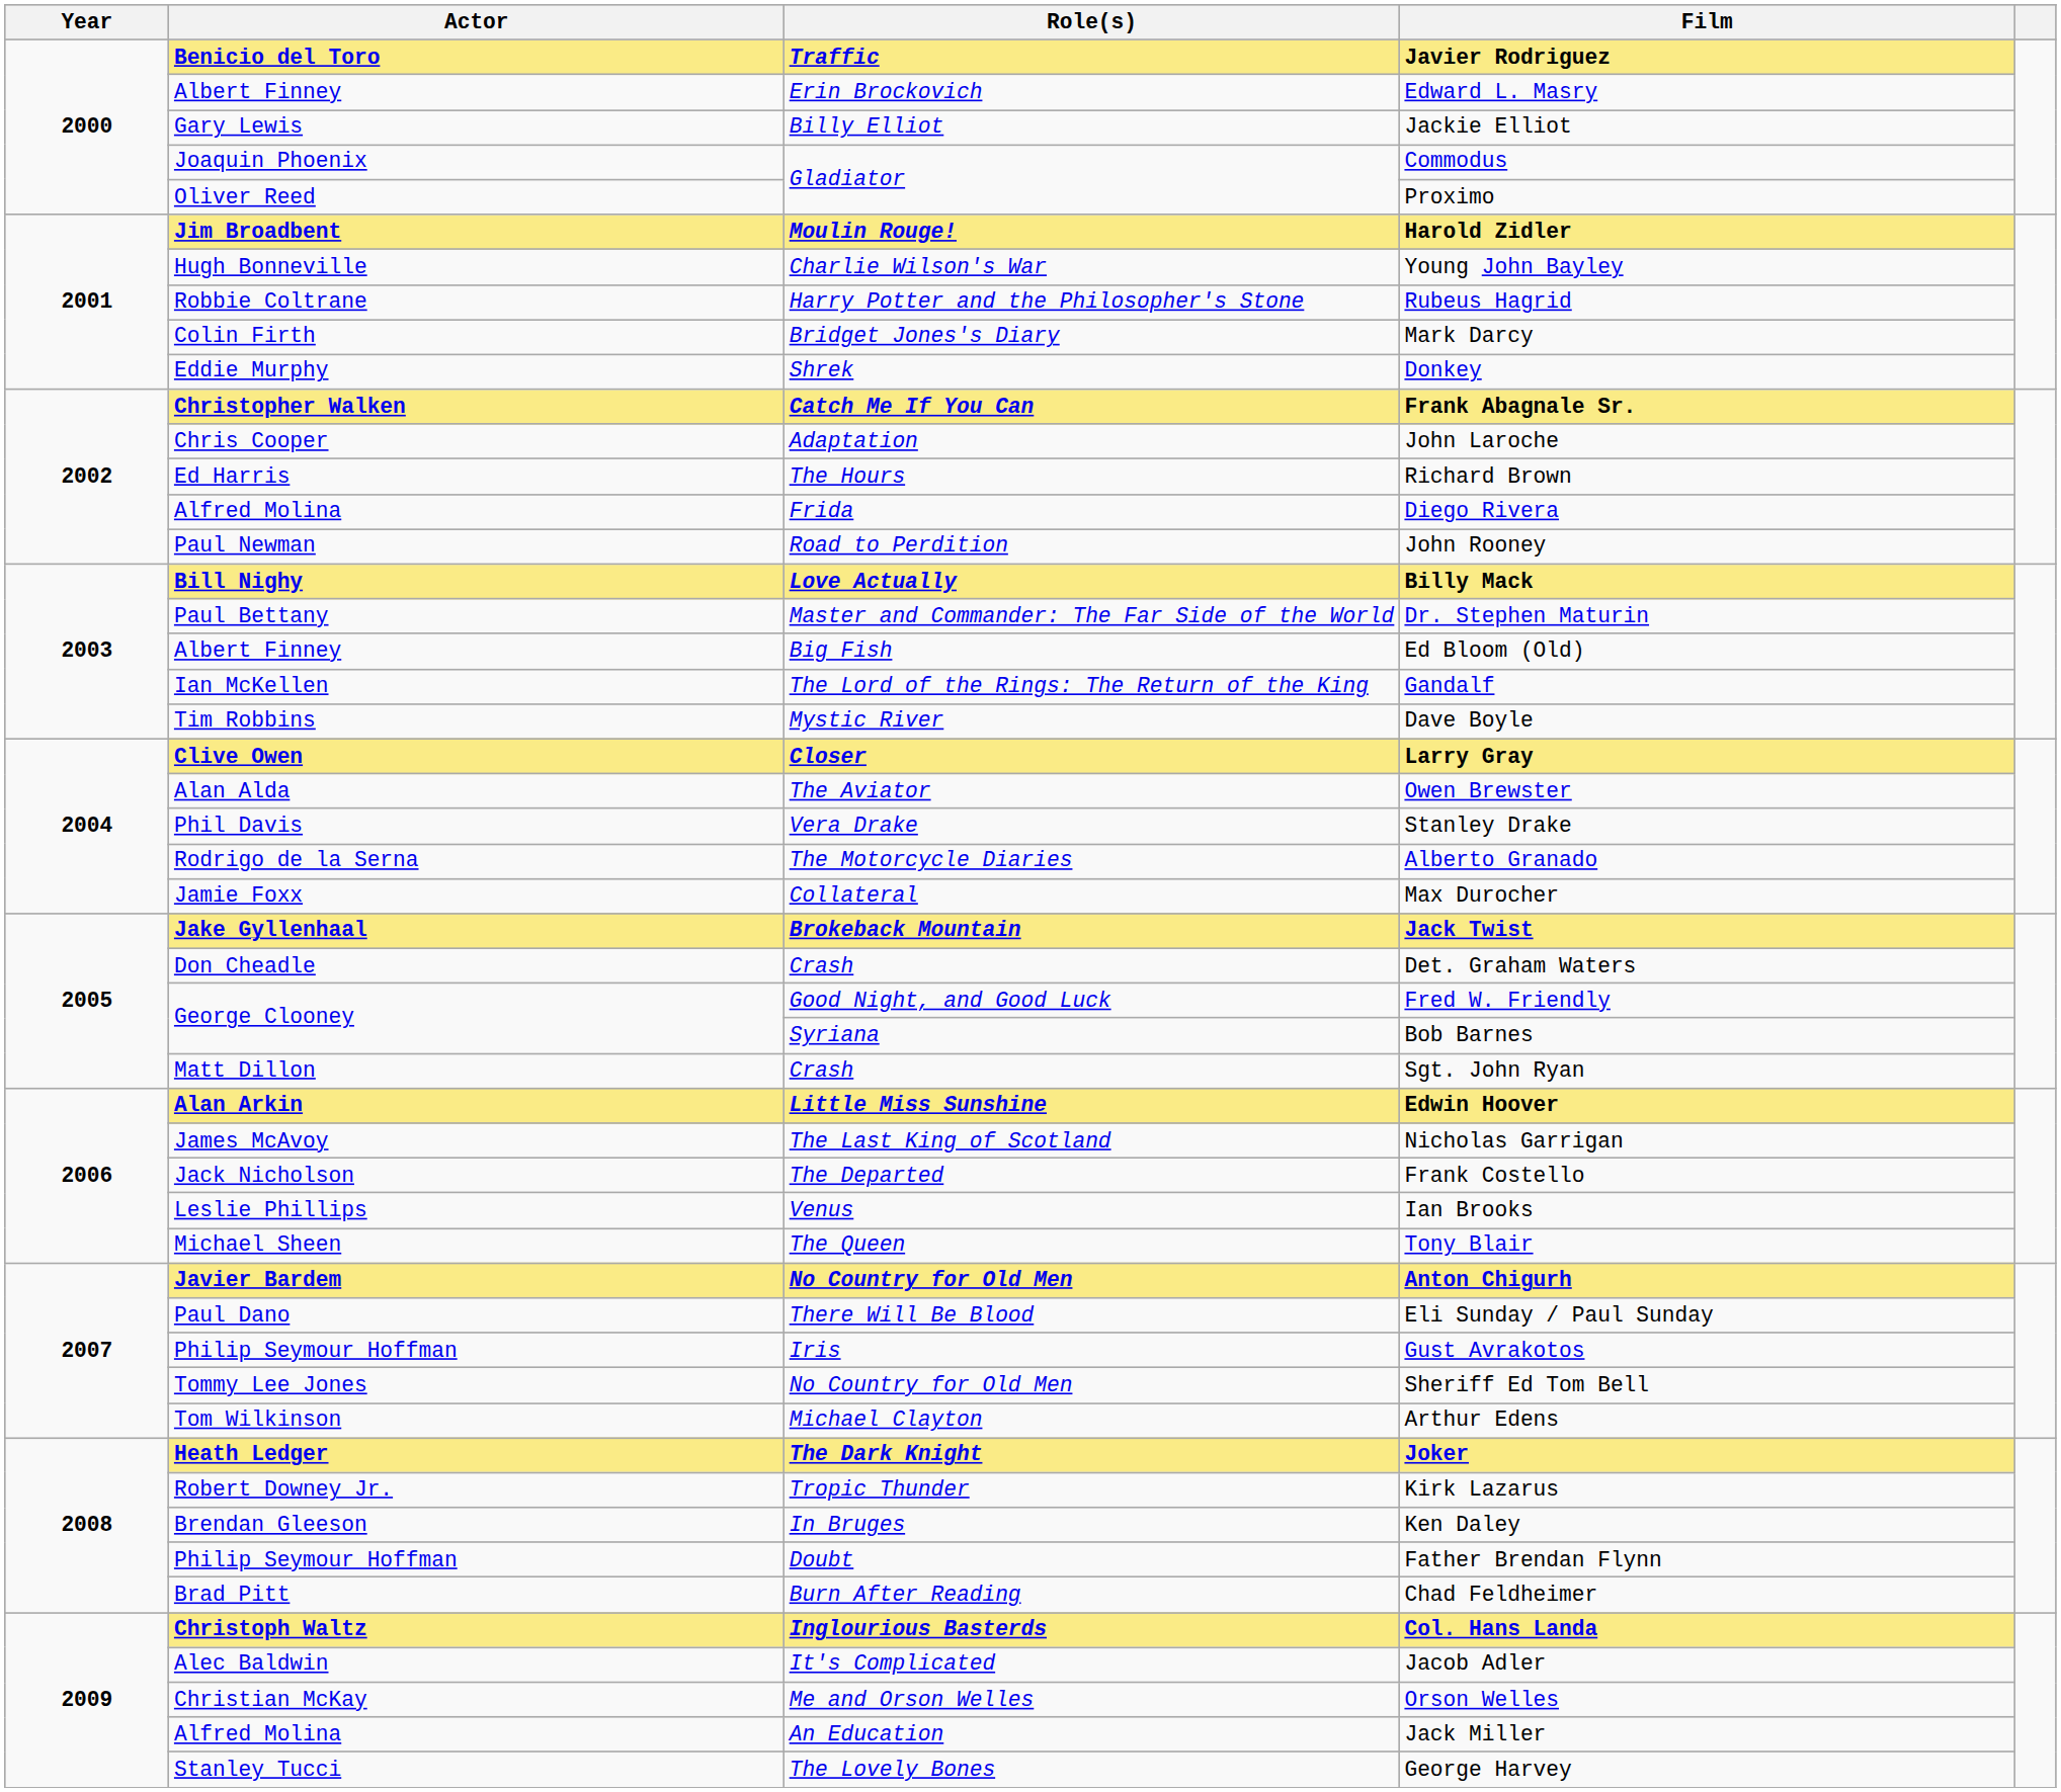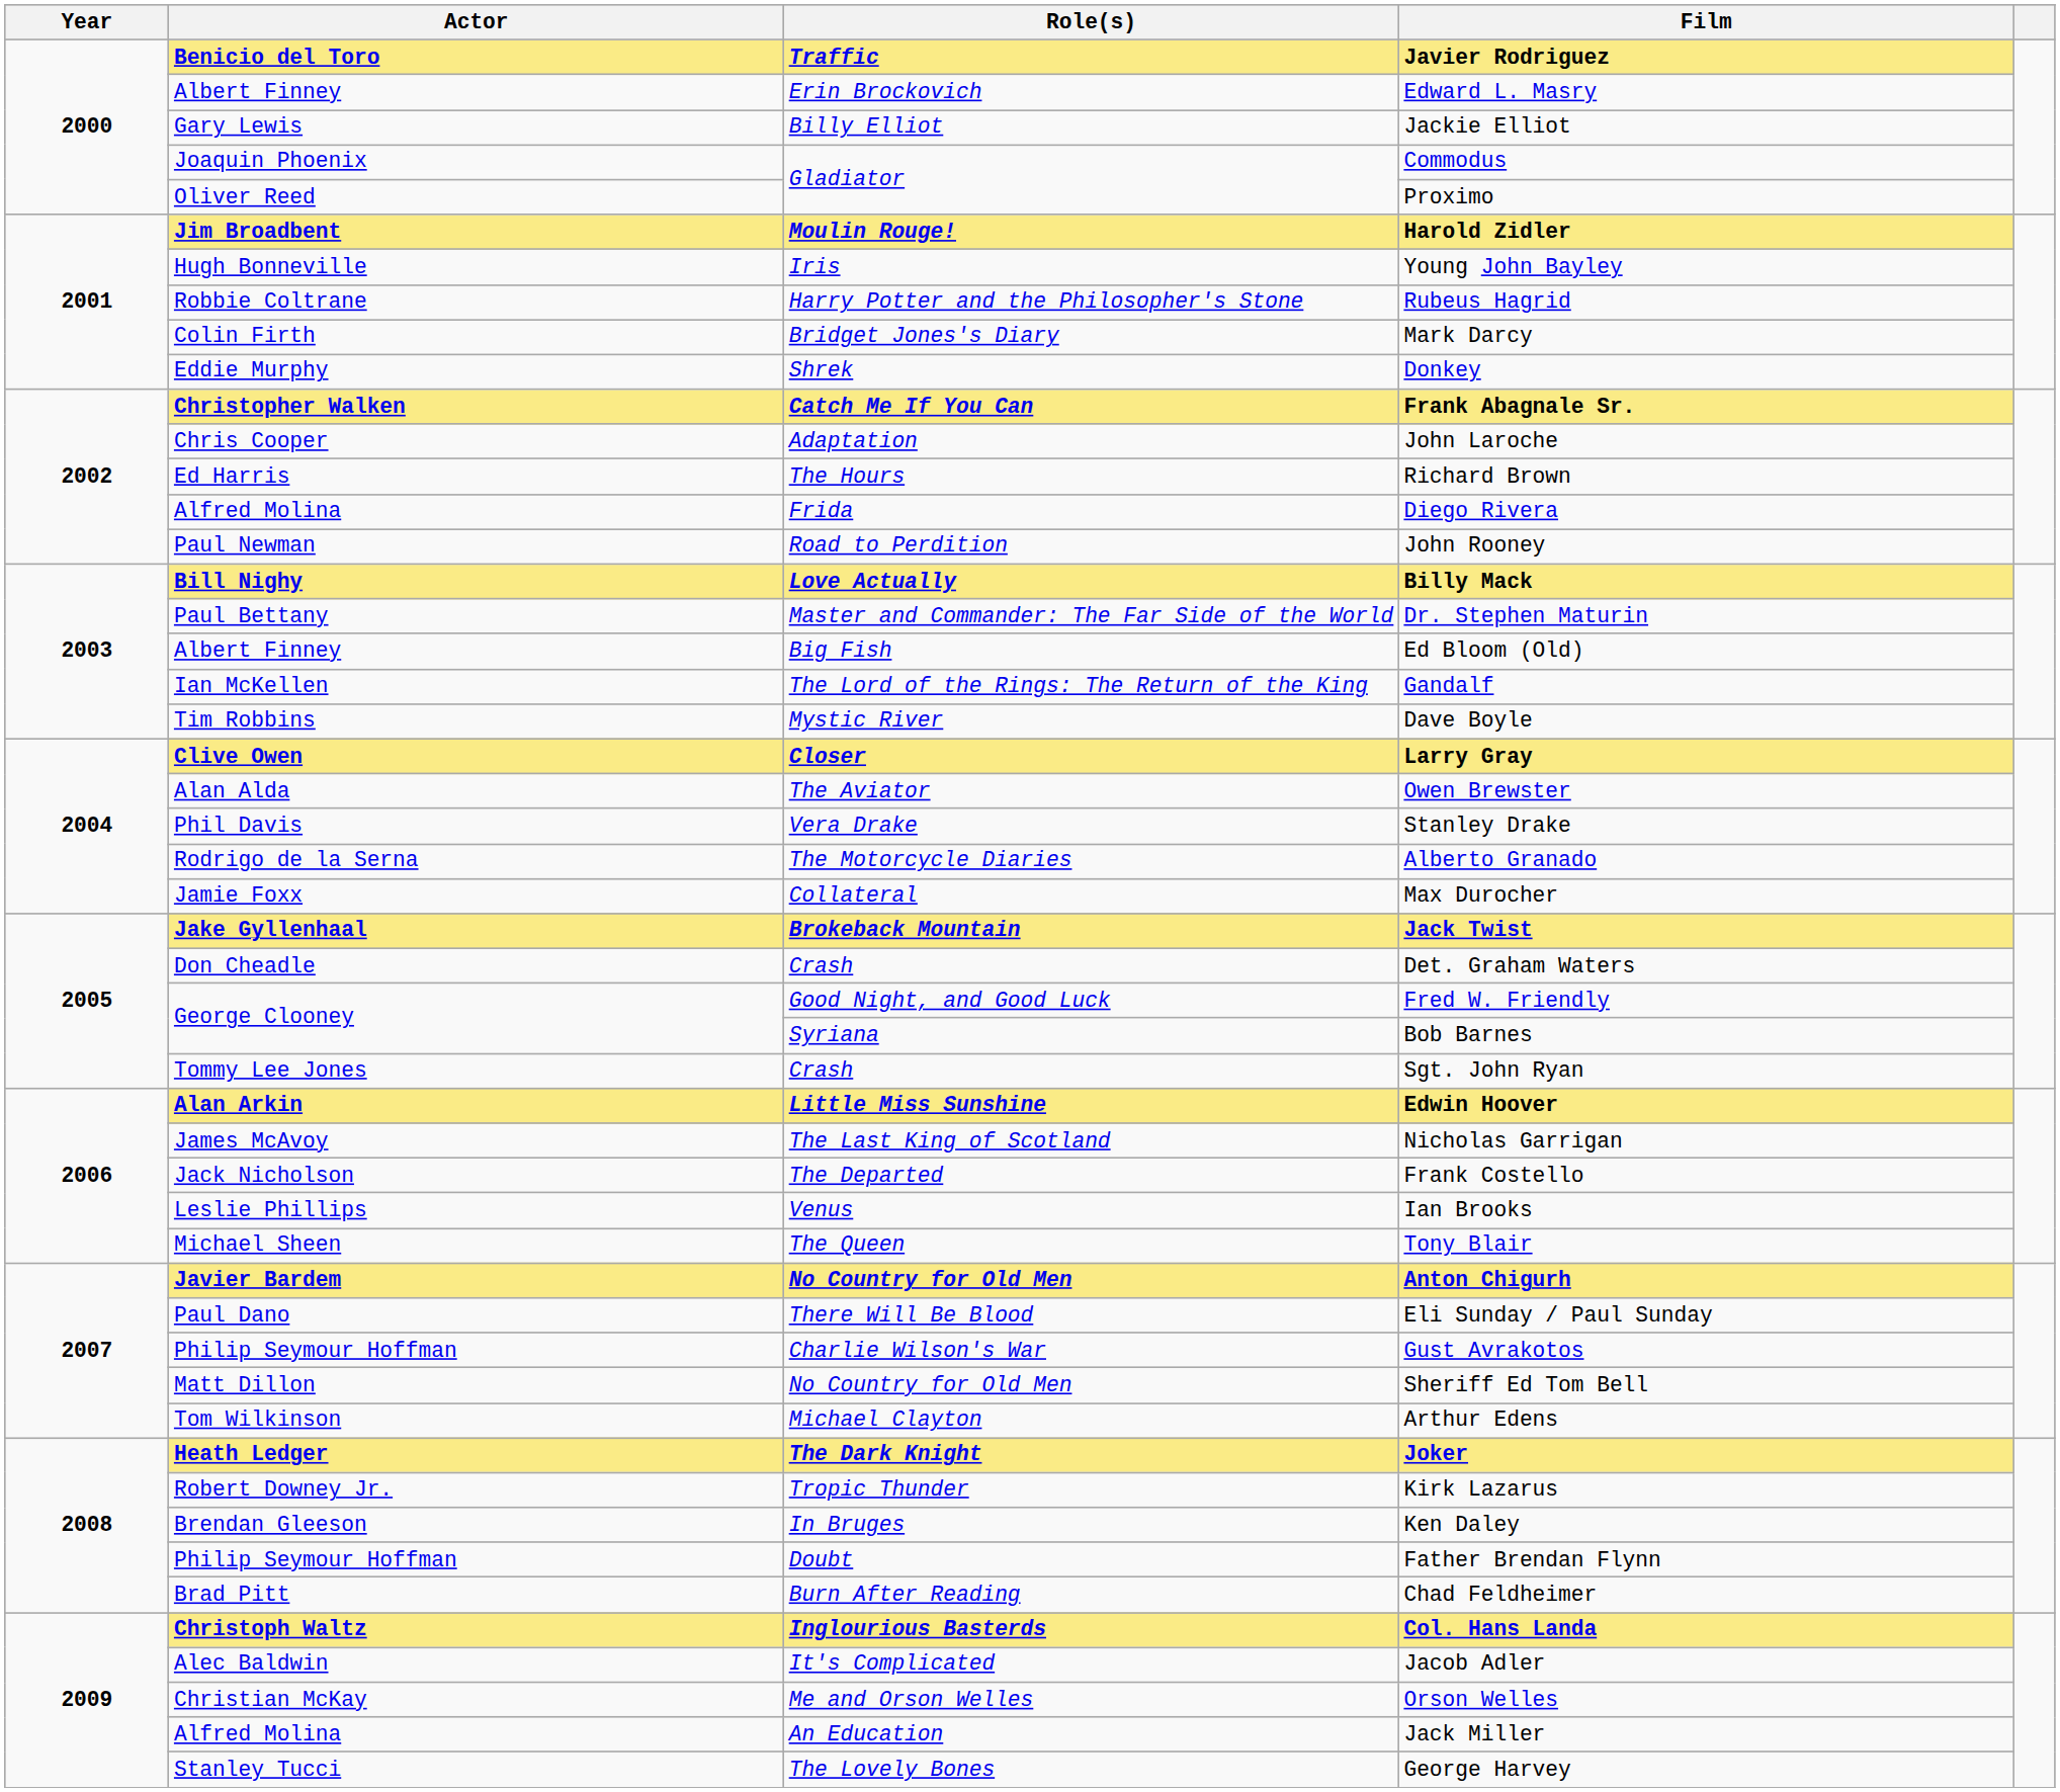 <table class="wikitable sortable">
 <tr>
 <th scope="col" style="width:8%;">Year</th>
 <th scope="col" style="width:30%;">Actor</th>
 <th scope="col" style="width:30%;">Role(s)</th>
 <th scope="col" style="width:30%;">Film</th>
 <th scope="col" style="width:2%;" class="unsortable"></th>
 </tr>
 <tr>
 <td rowspan="5", align=center><strong>2000</strong><br></td>
 <td style="background:#FAEB86"><strong><a href='#'>Benicio del Toro</a></strong></td>
 <td style="background:#FAEB86"><strong><em><a href='#'>Traffic</a></em></strong></td>
 <td style="background:#FAEB86"><strong>Javier Rodriguez</strong></td>
 <td rowspan=5></td>
 </tr>
 <tr>
 <td><a href='#'>Albert Finney</a></td>
 <td><em><a href='#'>Erin Brockovich</a></em></td>
 <td><a href='#'>Edward L. Masry</a></td>
 </tr>
 <tr>
 <td><a href='#'>Gary Lewis</a></td>
 <td><em><a href='#'>Billy Elliot</a></em></td>
 <td>Jackie Elliot</td>
 </tr>
 <tr>
 <td><a href='#'>Joaquin Phoenix</a></td>
 <td rowspan="2"><em><a href='#'>Gladiator</a></em></td>
 <td><a href='#'>Commodus</a></td>
 </tr>
 <tr>
 <td><a href='#'>Oliver Reed</a> </td>
 <td>Proximo</td>
 </tr>
 <tr>
 <td rowspan="5", align=center><strong>2001</strong><br></td>
 <td style="background:#FAEB86"><strong><a href='#'>Jim Broadbent</a></strong></td>
 <td style="background:#FAEB86"><strong><em><a href='#'>Moulin Rouge!</a></em></strong></td>
 <td style="background:#FAEB86"><strong>Harold Zidler</strong></td>
 <td rowspan=5></td>
 </tr>
 <tr>
 <td><a href='#'>Hugh Bonneville</a></td>
-<td><em><a href='#'>Charlie Wilson's War</a></em></td>
+<td><em><a href='#'>Iris</a></em></td>
 <td>Young <a href='#'>John Bayley</a></td>
 </tr>
 <tr>
 <td><a href='#'>Robbie Coltrane</a></td>
 <td><em><a href='#'>Harry Potter and the Philosopher's Stone</a></em></td>
 <td><a href='#'>Rubeus Hagrid</a></td>
 </tr>
 <tr>
 <td><a href='#'>Colin Firth</a></td>
 <td><em><a href='#'>Bridget Jones's Diary</a></em></td>
 <td>Mark Darcy</td>
 </tr>
 <tr>
 <td><a href='#'>Eddie Murphy</a> </td>
 <td><em><a href='#'>Shrek</a></em></td>
 <td><a href='#'>Donkey</a></td>
 </tr>
 <tr>
 <td rowspan="5", align=center><strong>2002</strong><br></td>
 <td style="background:#FAEB86"><strong><a href='#'>Christopher Walken</a></strong></td>
 <td style="background:#FAEB86"><strong><em><a href='#'>Catch Me If You Can</a></em></strong></td>
 <td style="background:#FAEB86"><strong>Frank Abagnale Sr.</strong></td>
 <td rowspan=5></td>
 </tr>
 <tr>
 <td><a href='#'>Chris Cooper</a></td>
 <td><em><a href='#'>Adaptation</a></em></td>
 <td>John Laroche</td>
 </tr>
 <tr>
 <td><a href='#'>Ed Harris</a></td>
 <td><em><a href='#'>The Hours</a></em></td>
 <td>Richard Brown</td>
 </tr>
 <tr>
 <td><a href='#'>Alfred Molina</a></td>
 <td><em><a href='#'>Frida</a></em></td>
 <td><a href='#'>Diego Rivera</a></td>
 </tr>
 <tr>
 <td><a href='#'>Paul Newman</a></td>
 <td><em><a href='#'>Road to Perdition</a></em></td>
 <td>John Rooney</td>
 </tr>
 <tr>
 <td rowspan="5", align=center><strong>2003</strong><br></td>
 <td style="background:#FAEB86"><strong><a href='#'>Bill Nighy</a></strong></td>
 <td style="background:#FAEB86"><strong><em><a href='#'>Love Actually</a></em></strong></td>
 <td style="background:#FAEB86"><strong>Billy Mack</strong></td>
 <td rowspan=5></td>
 </tr>
 <tr>
 <td><a href='#'>Paul Bettany</a></td>
 <td><em><a href='#'>Master and Commander: The Far Side of the World</a></em></td>
 <td><a href='#'>Dr. Stephen Maturin</a></td>
 </tr>
 <tr>
 <td><a href='#'>Albert Finney</a></td>
 <td><em><a href='#'>Big Fish</a></em></td>
 <td>Ed Bloom (Old)</td>
 </tr>
 <tr>
 <td><a href='#'>Ian McKellen</a></td>
 <td><em><a href='#'>The Lord of the Rings: The Return of the King</a></em></td>
 <td><a href='#'>Gandalf</a></td>
 </tr>
 <tr>
 <td><a href='#'>Tim Robbins</a></td>
 <td><em><a href='#'>Mystic River</a></em></td>
 <td>Dave Boyle</td>
 </tr>
 <tr>
 <td rowspan="5", align=center><strong>2004</strong><br></td>
 <td style="background:#FAEB86"><strong><a href='#'>Clive Owen</a></strong></td>
 <td style="background:#FAEB86"><strong><em><a href='#'>Closer</a></em></strong></td>
 <td style="background:#FAEB86"><strong>Larry Gray</strong></td>
 <td rowspan=5></td>
 </tr>
 <tr>
 <td><a href='#'>Alan Alda</a></td>
 <td><em><a href='#'>The Aviator</a></em></td>
 <td><a href='#'>Owen Brewster</a></td>
 </tr>
 <tr>
 <td><a href='#'>Phil Davis</a></td>
 <td><em><a href='#'>Vera Drake</a></em></td>
 <td>Stanley Drake</td>
 </tr>
 <tr>
 <td><a href='#'>Rodrigo de la Serna</a></td>
 <td><em><a href='#'>The Motorcycle Diaries</a></em></td>
 <td><a href='#'>Alberto Granado</a></td>
 </tr>
 <tr>
 <td><a href='#'>Jamie Foxx</a></td>
 <td><em><a href='#'>Collateral</a></em></td>
 <td>Max Durocher</td>
 </tr>
 <tr>
 <td rowspan="5", align=center><strong>2005</strong><br></td>
 <td style="background:#FAEB86"><strong><a href='#'>Jake Gyllenhaal</a></strong></td>
 <td style="background:#FAEB86"><strong><em><a href='#'>Brokeback Mountain</a></em></strong></td>
 <td style="background:#FAEB86"><strong><a href='#'>Jack Twist</a></strong></td>
 <td rowspan=5></td>
 </tr>
 <tr>
 <td><a href='#'>Don Cheadle</a></td>
 <td><em><a href='#'>Crash</a></em></td>
 <td>Det. Graham Waters</td>
 </tr>
 <tr>
 <td rowspan="2"><a href='#'>George Clooney</a></td>
 <td><em><a href='#'>Good Night, and Good Luck</a></em></td>
 <td><a href='#'>Fred W. Friendly</a></td>
 </tr>
 <tr>
 <td><em><a href='#'>Syriana</a></em></td>
 <td>Bob Barnes</td>
 </tr>
 <tr>
-<td><a href='#'>Matt Dillon</a></td>
+<td><a href='#'>Tommy Lee Jones</a></td>
 <td><em><a href='#'>Crash</a></em></td>
 <td>Sgt. John Ryan</td>
 </tr>
 <tr>
 <td rowspan="5", align=center><strong>2006</strong><br></td>
 <td style="background:#FAEB86"><strong><a href='#'>Alan Arkin</a></strong></td>
 <td style="background:#FAEB86"><strong><em><a href='#'>Little Miss Sunshine</a></em></strong></td>
 <td style="background:#FAEB86"><strong>Edwin Hoover</strong></td>
 <td rowspan=5></td>
 </tr>
 <tr>
 <td><a href='#'>James McAvoy</a></td>
 <td><em><a href='#'>The Last King of Scotland</a></em></td>
 <td>Nicholas Garrigan</td>
 </tr>
 <tr>
 <td><a href='#'>Jack Nicholson</a></td>
 <td><em><a href='#'>The Departed</a></em></td>
 <td>Frank Costello</td>
 </tr>
 <tr>
 <td><a href='#'>Leslie Phillips</a></td>
 <td><em><a href='#'>Venus</a></em></td>
 <td>Ian Brooks</td>
 </tr>
 <tr>
 <td><a href='#'>Michael Sheen</a></td>
 <td><em><a href='#'>The Queen</a></em></td>
 <td><a href='#'>Tony Blair</a></td>
 </tr>
 <tr>
 <td rowspan="5", align=center><strong>2007</strong><br></td>
 <td style="background:#FAEB86"><strong><a href='#'>Javier Bardem</a></strong></td>
 <td style="background:#FAEB86"><strong><em><a href='#'>No Country for Old Men</a></em></strong></td>
 <td style="background:#FAEB86"><strong><a href='#'>Anton Chigurh</a></strong></td>
 <td rowspan=5></td>
 </tr>
 <tr>
 <td><a href='#'>Paul Dano</a></td>
 <td><em><a href='#'>There Will Be Blood</a></em></td>
 <td>Eli Sunday / Paul Sunday</td>
 </tr>
 <tr>
 <td><a href='#'>Philip Seymour Hoffman</a></td>
-<td><em><a href='#'>Iris</a></em></td>
+<td><em><a href='#'>Charlie Wilson's War</a></em></td>
 <td><a href='#'>Gust Avrakotos</a></td>
 </tr>
 <tr>
-<td><a href='#'>Tommy Lee Jones</a></td>
+<td><a href='#'>Matt Dillon</a></td>
 <td><em><a href='#'>No Country for Old Men</a></em></td>
 <td>Sheriff Ed Tom Bell</td>
 </tr>
 <tr>
 <td><a href='#'>Tom Wilkinson</a></td>
 <td><em><a href='#'>Michael Clayton</a></em></td>
 <td>Arthur Edens</td>
 </tr>
 <tr>
 <td rowspan="5", align=center><strong>2008</strong><br></td>
 <td style="background:#FAEB86"><strong><a href='#'>Heath Ledger</a></strong> </td>
 <td style="background:#FAEB86"><strong><em><a href='#'>The Dark Knight</a></em></strong></td>
 <td style="background:#FAEB86"><strong><a href='#'>Joker</a></strong></td>
 <td rowspan=5></td>
 </tr>
 <tr>
 <td><a href='#'>Robert Downey Jr.</a></td>
 <td><em><a href='#'>Tropic Thunder</a></em></td>
 <td>Kirk Lazarus</td>
 </tr>
 <tr>
 <td><a href='#'>Brendan Gleeson</a></td>
 <td><em><a href='#'>In Bruges</a></em></td>
 <td>Ken Daley</td>
 </tr>
 <tr>
 <td><a href='#'>Philip Seymour Hoffman</a></td>
 <td><em><a href='#'>Doubt</a></em></td>
 <td>Father Brendan Flynn</td>
 </tr>
 <tr>
 <td><a href='#'>Brad Pitt</a></td>
 <td><em><a href='#'>Burn After Reading</a></em></td>
 <td>Chad Feldheimer</td>
 </tr>
 <tr>
 <td rowspan="5", align=center><strong>2009</strong><br></td>
 <td style="background:#FAEB86"><strong><a href='#'>Christoph Waltz</a></strong></td>
 <td style="background:#FAEB86"><strong><em><a href='#'>Inglourious Basterds</a></em></strong></td>
 <td style="background:#FAEB86"><strong><a href='#'>Col. Hans Landa</a></strong></td>
 <td rowspan=5></td>
 </tr>
 <tr>
 <td><a href='#'>Alec Baldwin</a></td>
 <td><em><a href='#'>It's Complicated</a></em></td>
 <td>Jacob Adler</td>
 </tr>
 <tr>
 <td><a href='#'>Christian McKay</a></td>
 <td><em><a href='#'>Me and Orson Welles</a></em></td>
 <td><a href='#'>Orson Welles</a></td>
 </tr>
 <tr>
 <td><a href='#'>Alfred Molina</a></td>
 <td><em><a href='#'>An Education</a></em></td>
 <td>Jack Miller</td>
 </tr>
 <tr>
 <td><a href='#'>Stanley Tucci</a></td>
 <td><em><a href='#'>The Lovely Bones</a></em></td>
 <td>George Harvey</td>
 </tr>
 </table>
